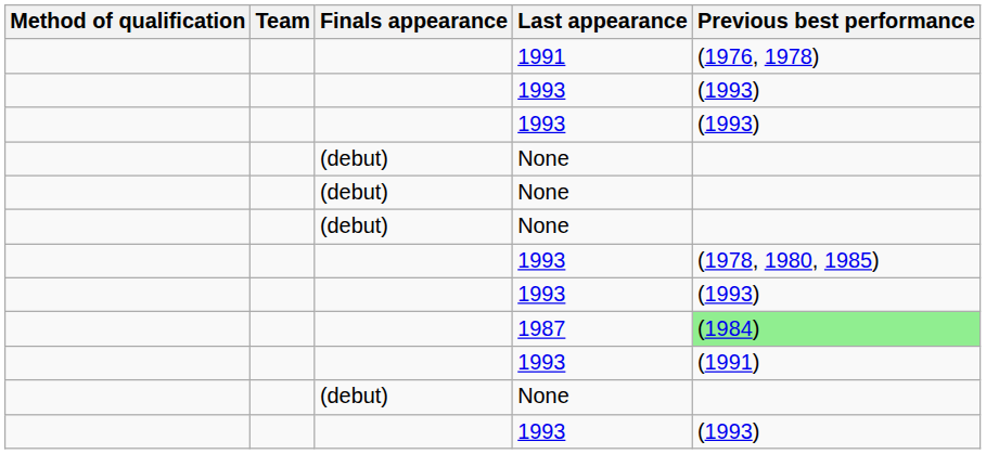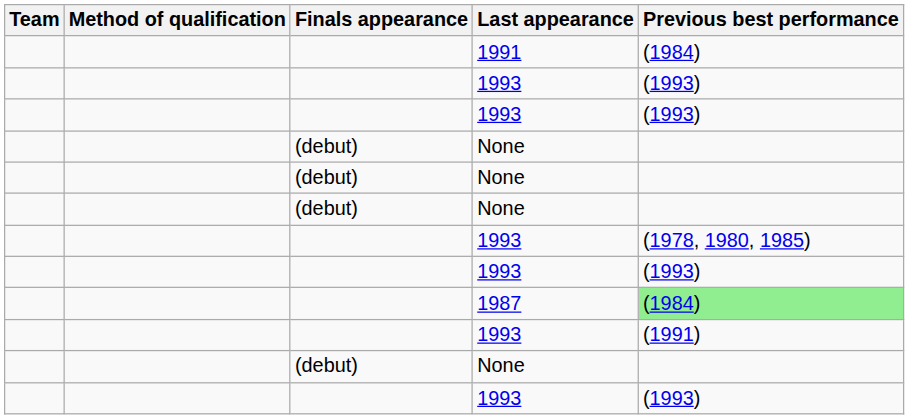 <table class="wikitable sortable">
 <tr>
+<th>Team</th>
 <th>Method of qualification</th>
-<th>Team</th>
 <th>Finals appearance</th>
 <th>Last appearance</th>
 <th>Previous best performance</th>
 </tr>
 <tr>
 <td></td>
 <td></td>
 <td></td>
 <td><a href='#'>1991</a></td>
-<td> (<a href='#'>1976</a>, <a href='#'>1978</a>)</td>
+<td> (<a href='#'>1984</a>)</td>
 </tr>
 <tr>
 <td></td>
 <td></td>
 <td></td>
 <td><a href='#'>1993</a></td>
 <td> (<a href='#'>1993</a>)</td>
 </tr>
 <tr>
 <td></td>
 <td></td>
 <td></td>
 <td><a href='#'>1993</a></td>
 <td> (<a href='#'>1993</a>)</td>
 </tr>
 <tr>
 <td></td>
 <td></td>
 <td> (debut)</td>
 <td>None</td>
 <td></td>
 </tr>
 <tr>
 <td></td>
 <td></td>
 <td> (debut)</td>
 <td>None</td>
 <td></td>
 </tr>
 <tr>
 <td></td>
 <td></td>
 <td> (debut)</td>
 <td>None</td>
 <td></td>
 </tr>
 <tr>
 <td></td>
 <td></td>
 <td></td>
 <td><a href='#'>1993</a></td>
 <td> (<a href='#'>1978</a>, <a href='#'>1980</a>, <a href='#'>1985</a>)</td>
 </tr>
 <tr>
 <td></td>
 <td></td>
 <td></td>
 <td><a href='#'>1993</a></td>
 <td> (<a href='#'>1993</a>)</td>
 </tr>
 <tr>
 <td></td>
 <td></td>
 <td></td>
 <td><a href='#'>1987</a></td>
 <td style="background: lightgreen;"> (<a href='#'>1984</a>)</td>
 </tr>
 <tr>
 <td></td>
 <td></td>
 <td></td>
 <td><a href='#'>1993</a></td>
 <td> (<a href='#'>1991</a>)</td>
 </tr>
 <tr>
 <td></td>
 <td></td>
 <td> (debut)</td>
 <td>None</td>
 <td></td>
 </tr>
 <tr>
 <td></td>
 <td></td>
 <td></td>
 <td><a href='#'>1993</a></td>
 <td> (<a href='#'>1993</a>)</td>
 </tr>
 </table>
